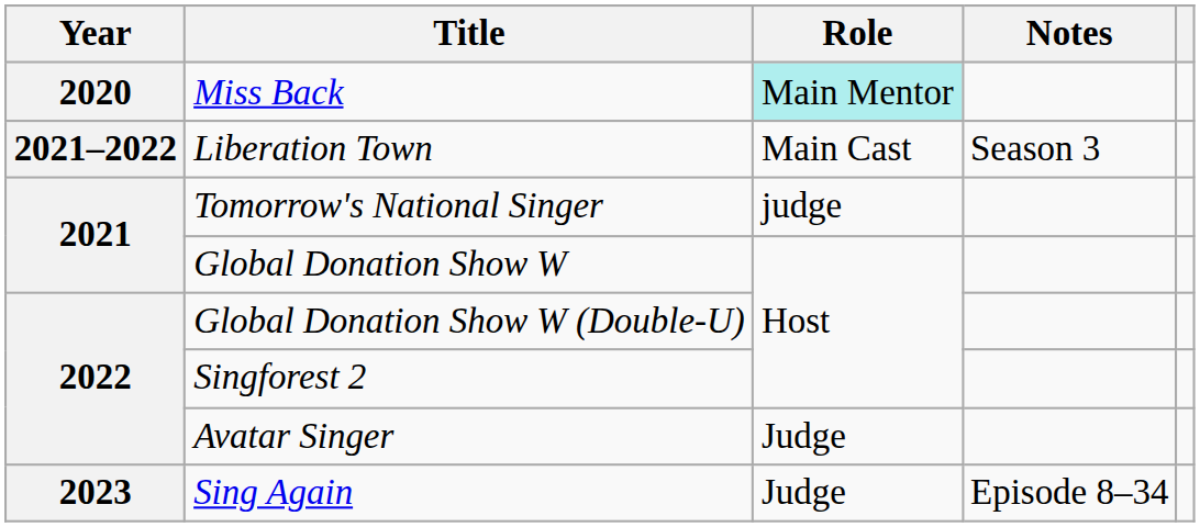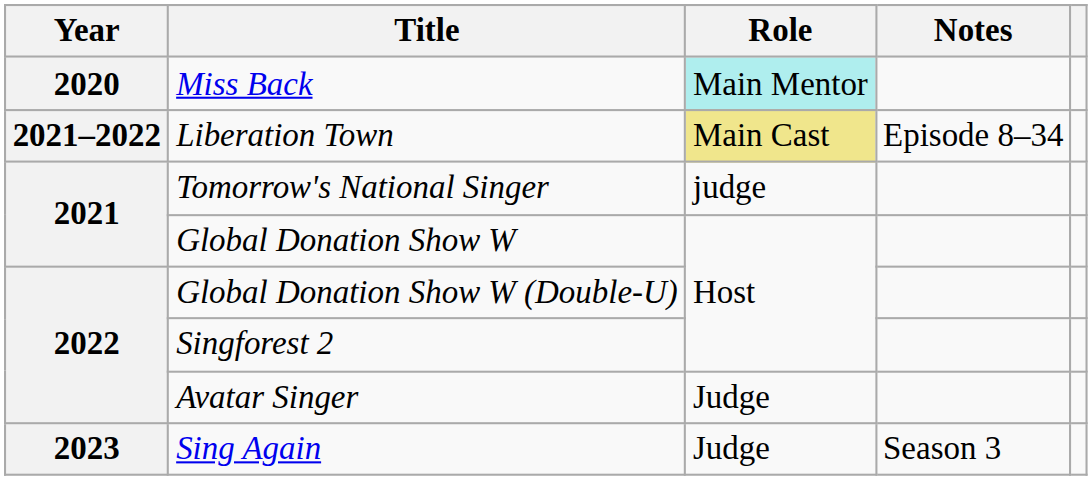 <table class="wikitable plainrowheaders">
 <tr>
 <th scope="col">Year</th>
 <th scope="col">Title</th>
 <th scope="col">Role</th>
 <th scope="col">Notes</th>
 <th scope="col" class="unsortable"></th>
 </tr>
 <tr>
 <th scope="row">2020</th>
 <td><em><a href='#'>Miss Back</a></em></td>
 <td style="background: paleturquoise;">Main Mentor</td>
 <td></td>
 <td></td>
 </tr>
 <tr>
 <th scope="row">2021–2022</th>
 <td><em>Liberation Town</em></td>
-<td>Main Cast</td>
-<td>Season 3</td>
+<td style="background: khaki;">Main Cast</td>
+<td>Episode 8–34</td>
 <td></td>
 </tr>
 <tr>
 <th scope="row" rowspan=2>2021</th>
 <td><em>Tomorrow's National Singer</em></td>
 <td>judge</td>
 <td></td>
 <td></td>
 </tr>
 <tr>
 <td><em>Global Donation Show W</em></td>
 <td rowspan=3>Host</td>
 <td></td>
 <td></td>
 </tr>
 <tr>
 <th scope="row" rowspan=3>2022</th>
 <td><em>Global Donation Show W (Double-U)</em></td>
 <td></td>
 <td></td>
 </tr>
 <tr>
 <td><em>Singforest 2</em></td>
 <td></td>
 <td></td>
 </tr>
 <tr>
 <td><em>Avatar Singer</em></td>
 <td>Judge</td>
 <td></td>
 <td></td>
 </tr>
 <tr>
 <th scope="row">2023</th>
 <td><em><a href='#'>Sing Again</a></em></td>
 <td>Judge</td>
-<td>Episode 8–34</td>
+<td>Season 3</td>
 <td></td>
 </tr>
 </table>
